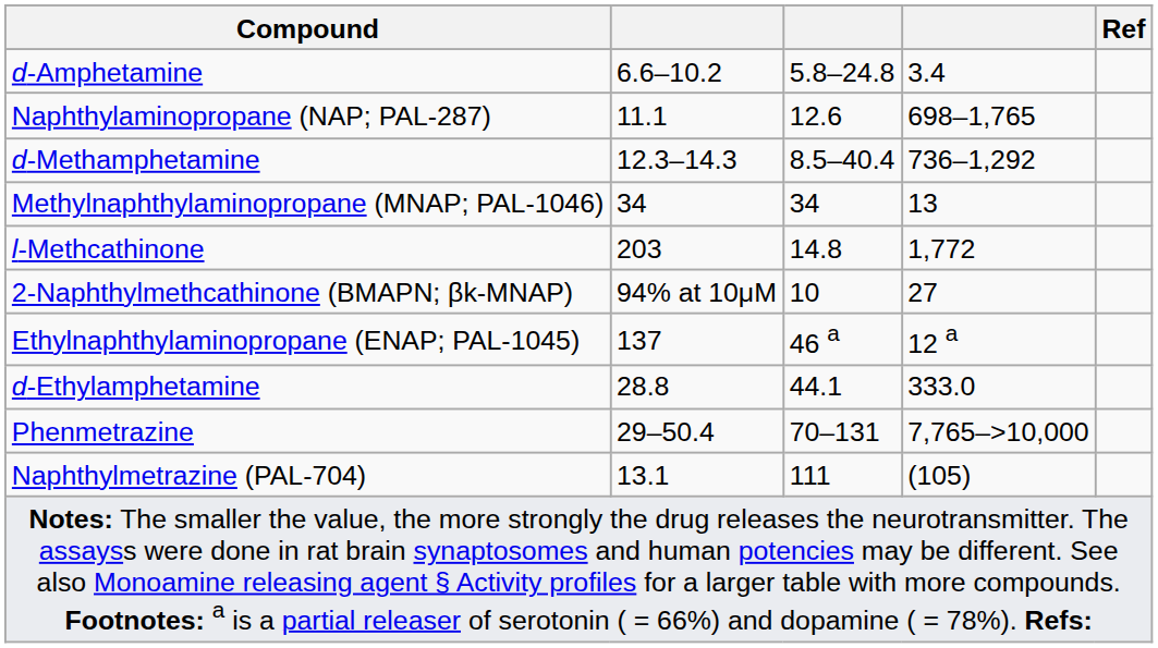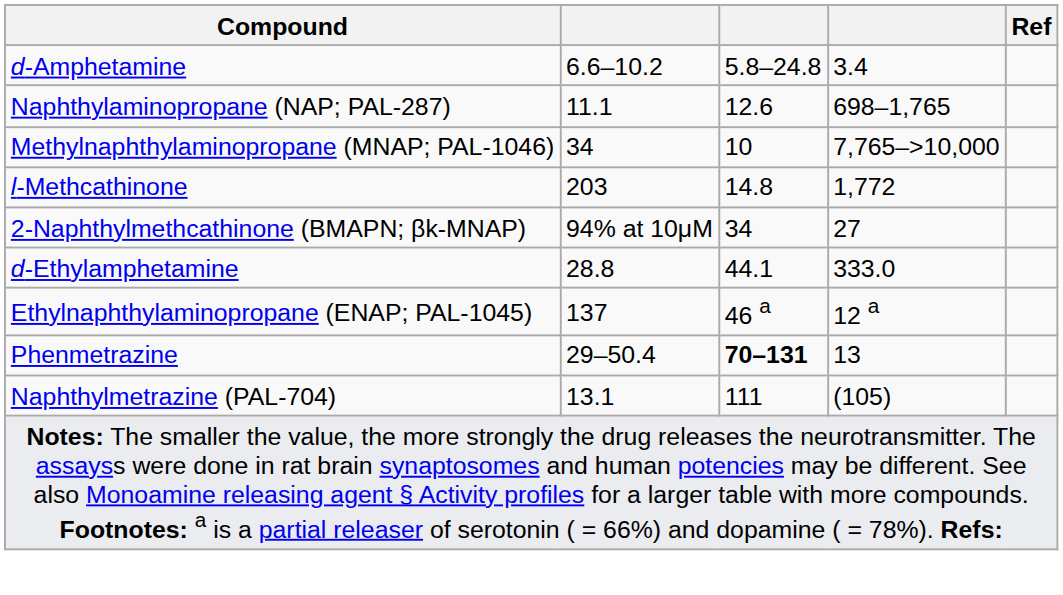 <table class="wikitable" style="font-size:small;">
 <tr>
 <th>Compound</th>
 <th data-sort-type="number"></th>
 <th data-sort-type="number"></th>
 <th data-sort-type="number"></th>
 <th>Ref</th>
 </tr>
 <tr>
 <td><a href='#'><em>d</em>-Amphetamine</a></td>
 <td>6.6–10.2</td>
 <td>5.8–24.8</td>
 <td>3.4</td>
 <td></td>
 </tr>
 <tr>
 <td><a href='#'>Naphthylaminopropane</a> (NAP; PAL-287)</td>
 <td>11.1</td>
 <td>12.6</td>
 <td>698–1,765</td>
 <td></td>
 </tr>
 <tr>
-<td><a href='#'><em>d</em>-Methamphetamine</a></td>
-<td>12.3–14.3</td>
-<td>8.5–40.4</td>
-<td>736–1,292</td>
-<td></td>
-</tr>
-<tr>
 <td><a href='#'>Methylnaphthylaminopropane</a> (MNAP; PAL-1046)</td>
 <td>34</td>
-<td>34</td>
-<td>13</td>
+<td>10</td>
+<td>7,765–>10,000</td>
 <td></td>
 </tr>
 <tr>
 <td><a href='#'><em>l</em>-Methcathinone</a></td>
 <td>203</td>
 <td>14.8</td>
 <td>1,772</td>
 <td></td>
 </tr>
 <tr>
 <td><a href='#'>2-Naphthylmethcathinone</a> (BMAPN; βk-MNAP)</td>
 <td>94% at 10μM</td>
-<td>10</td>
+<td>34</td>
 <td>27</td>
+<td></td>
+</tr>
+<tr>
+<td><a href='#'><em>d</em>-Ethylamphetamine</a></td>
+<td>28.8</td>
+<td>44.1</td>
+<td>333.0</td>
 <td></td>
 </tr>
 <tr>
 <td><a href='#'>Ethylnaphthylaminopropane</a> (ENAP; PAL-1045)</td>
 <td>137</td>
 <td>46 <sup>a</sup></td>
 <td>12 <sup>a</sup></td>
 <td></td>
 </tr>
 <tr>
-<td><a href='#'><em>d</em>-Ethylamphetamine</a></td>
-<td>28.8</td>
-<td>44.1</td>
-<td>333.0</td>
-<td></td>
-</tr>
-<tr>
 <td><a href='#'>Phenmetrazine</a></td>
 <td>29–50.4</td>
-<td>70–131</td>
-<td>7,765–>10,000</td>
+<td><strong>70–131</strong></td>
+<td>13</td>
 <td></td>
 </tr>
 <tr>
 <td><a href='#'>Naphthylmetrazine</a> (PAL-704)</td>
 <td>13.1</td>
 <td>111</td>
 <td> (105)</td>
 <td></td>
 </tr>
 <tr>
 <td colspan="5" style="width: 1px; background-color:#eaecf0; text-align: center;"><strong>Notes:</strong> The smaller the value, the more strongly the drug releases the neurotransmitter. The <a href='#'>assays</a>s were done in rat brain <a href='#'>synaptosomes</a> and human <a href='#'>potencies</a> may be different. See also <a href='#'>Monoamine releasing agent § Activity profiles</a> for a larger table with more compounds. <strong>Footnotes:</strong> <sup>a</sup>  is a <a href='#'>partial releaser</a> of serotonin ( = 66%) and dopamine ( = 78%). <strong>Refs:</strong> </td>
 </tr>
 </table>
